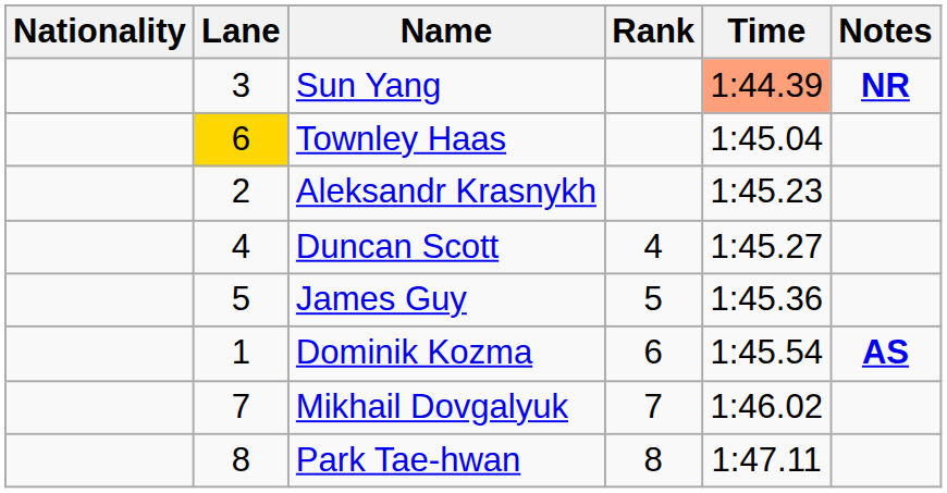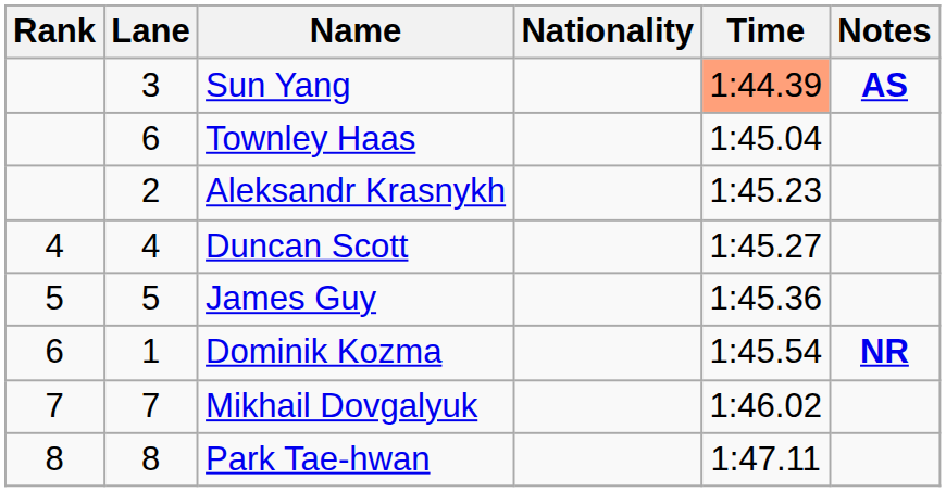 <table class="wikitable sortable" style="text-align:center">
 <tr>
-<th>Nationality</th>
+<th>Rank</th>
 <th>Lane</th>
 <th>Name</th>
-<th>Rank</th>
+<th>Nationality</th>
 <th>Time</th>
 <th>Notes</th>
 </tr>
 <tr>
-<td align=left></td>
+<td></td>
 <td>3</td>
 <td align=left><a href='#'>Sun Yang</a></td>
-<td></td>
+<td align=left></td>
 <td style="background: lightsalmon;">1:44.39</td>
-<td><strong><a href='#'>NR</a></strong></td>
+<td><strong><a href='#'>AS</a></strong></td>
 </tr>
 <tr>
+<td></td>
+<td>6</td>
+<td align=left><a href='#'>Townley Haas</a></td>
 <td align=left></td>
-<td style="background: gold;">6</td>
-<td align=left><a href='#'>Townley Haas</a></td>
-<td></td>
 <td>1:45.04</td>
 <td></td>
 </tr>
 <tr>
-<td align=left></td>
+<td></td>
 <td>2</td>
 <td align=left><a href='#'>Aleksandr Krasnykh</a></td>
-<td></td>
+<td align=left></td>
 <td>1:45.23</td>
 <td></td>
 </tr>
 <tr>
-<td align=left></td>
+<td>4</td>
 <td>4</td>
 <td align=left><a href='#'>Duncan Scott</a></td>
-<td>4</td>
+<td align=left></td>
 <td>1:45.27</td>
 <td></td>
 </tr>
 <tr>
-<td align=left></td>
+<td>5</td>
 <td>5</td>
 <td align=left><a href='#'>James Guy</a></td>
-<td>5</td>
+<td align=left></td>
 <td>1:45.36</td>
 <td></td>
 </tr>
 <tr>
-<td align=left></td>
+<td>6</td>
 <td>1</td>
 <td align=left><a href='#'>Dominik Kozma</a></td>
-<td>6</td>
+<td align=left></td>
 <td>1:45.54</td>
-<td><strong><a href='#'>AS</a></strong></td>
+<td><strong><a href='#'>NR</a></strong></td>
 </tr>
 <tr>
-<td align=left></td>
+<td>7</td>
 <td>7</td>
 <td align=left><a href='#'>Mikhail Dovgalyuk</a></td>
-<td>7</td>
+<td align=left></td>
 <td>1:46.02</td>
 <td></td>
 </tr>
 <tr>
-<td align=left></td>
+<td>8</td>
 <td>8</td>
 <td align=left><a href='#'>Park Tae-hwan</a></td>
-<td>8</td>
+<td align=left></td>
 <td>1:47.11</td>
 <td></td>
 </tr>
 </table>
